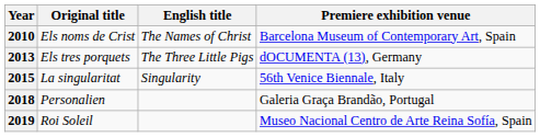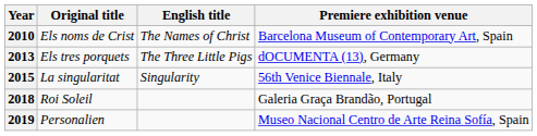 <table class="wikitable">
 <tr>
 <th>Year</th>
 <th>Original title</th>
 <th>English title</th>
 <th>Premiere exhibition venue</th>
 </tr>
 <tr>
 <th>2010</th>
 <td><em>Els noms de Crist</em></td>
 <td><em>The Names of Christ</em></td>
 <td><a href='#'>Barcelona Museum of Contemporary Art</a>, Spain</td>
 </tr>
 <tr>
 <th>2013</th>
 <td><em>Els tres porquets</em></td>
 <td><em>The Three Little Pigs</em></td>
 <td><a href='#'>dOCUMENTA (13)</a>, Germany</td>
 </tr>
 <tr>
 <th>2015</th>
 <td><em>La singularitat</em></td>
 <td><em>Singularity</em></td>
 <td><a href='#'>56th Venice Biennale</a>, Italy</td>
 </tr>
 <tr>
 <th>2018</th>
-<td><em>Personalien</em></td>
+<td><em>Roi Soleil</em></td>
 <td></td>
 <td>Galeria Graça Brandão, Portugal</td>
 </tr>
 <tr>
 <th>2019</th>
-<td><em>Roi Soleil</em></td>
+<td><em>Personalien</em></td>
 <td></td>
 <td><a href='#'>Museo Nacional Centro de Arte Reina Sofía</a>, Spain</td>
 </tr>
 </table>
